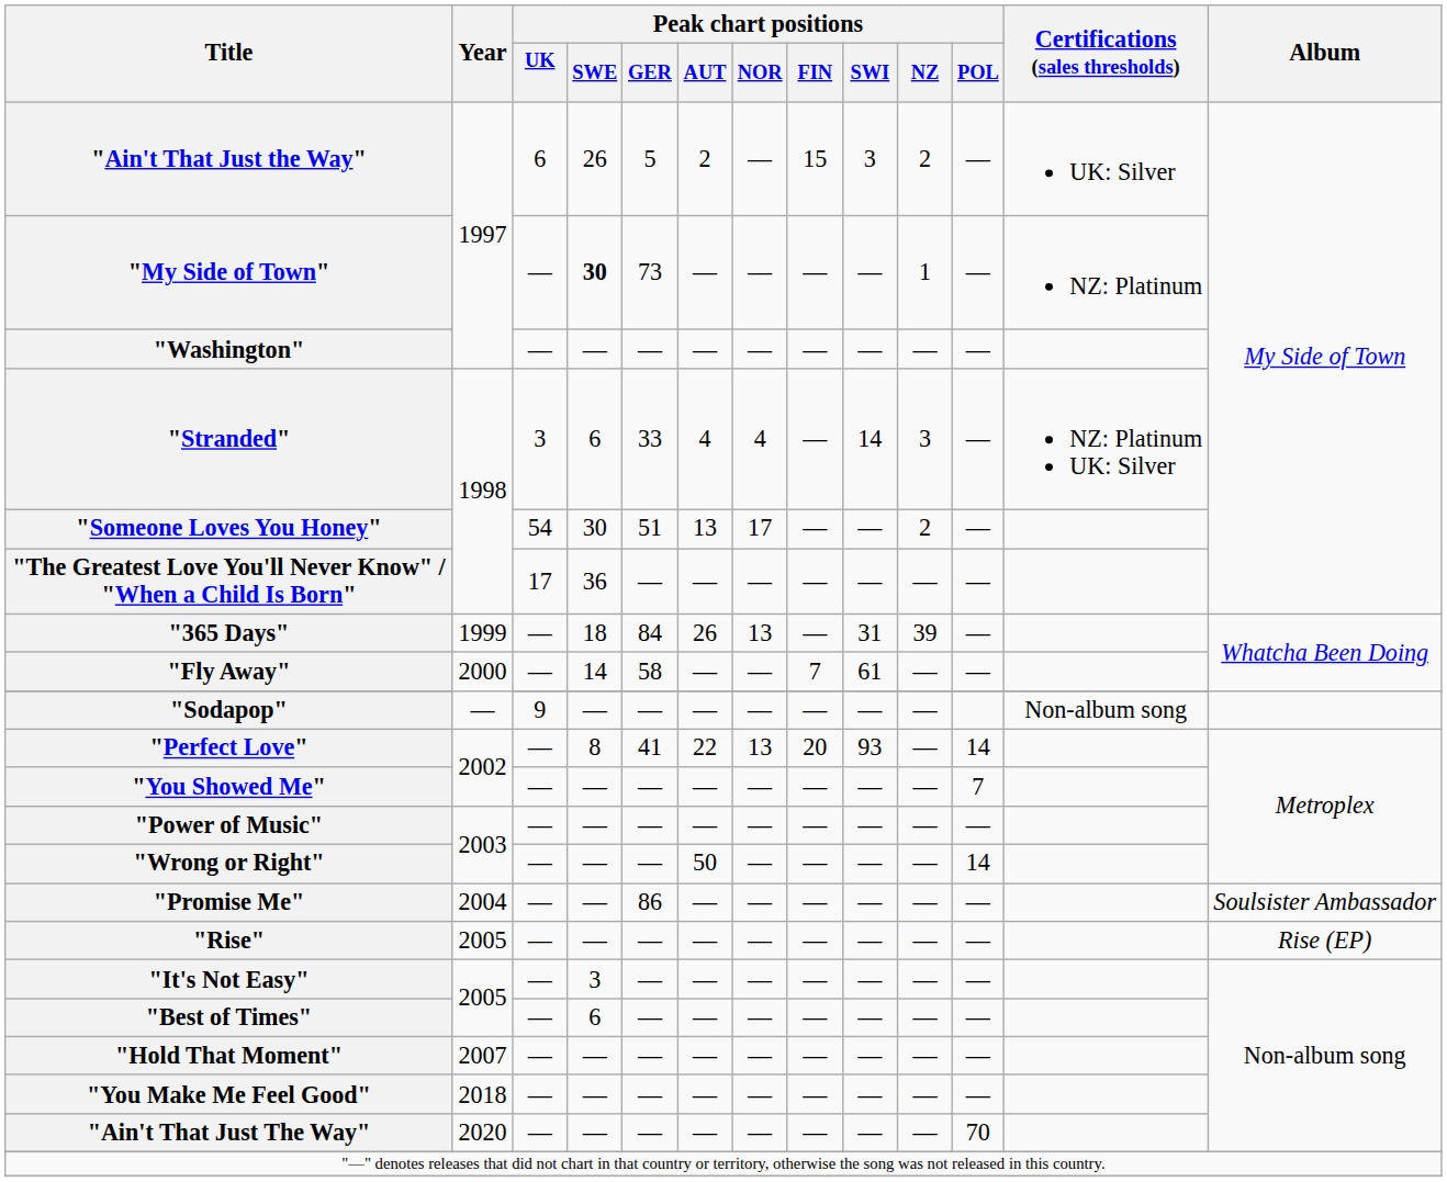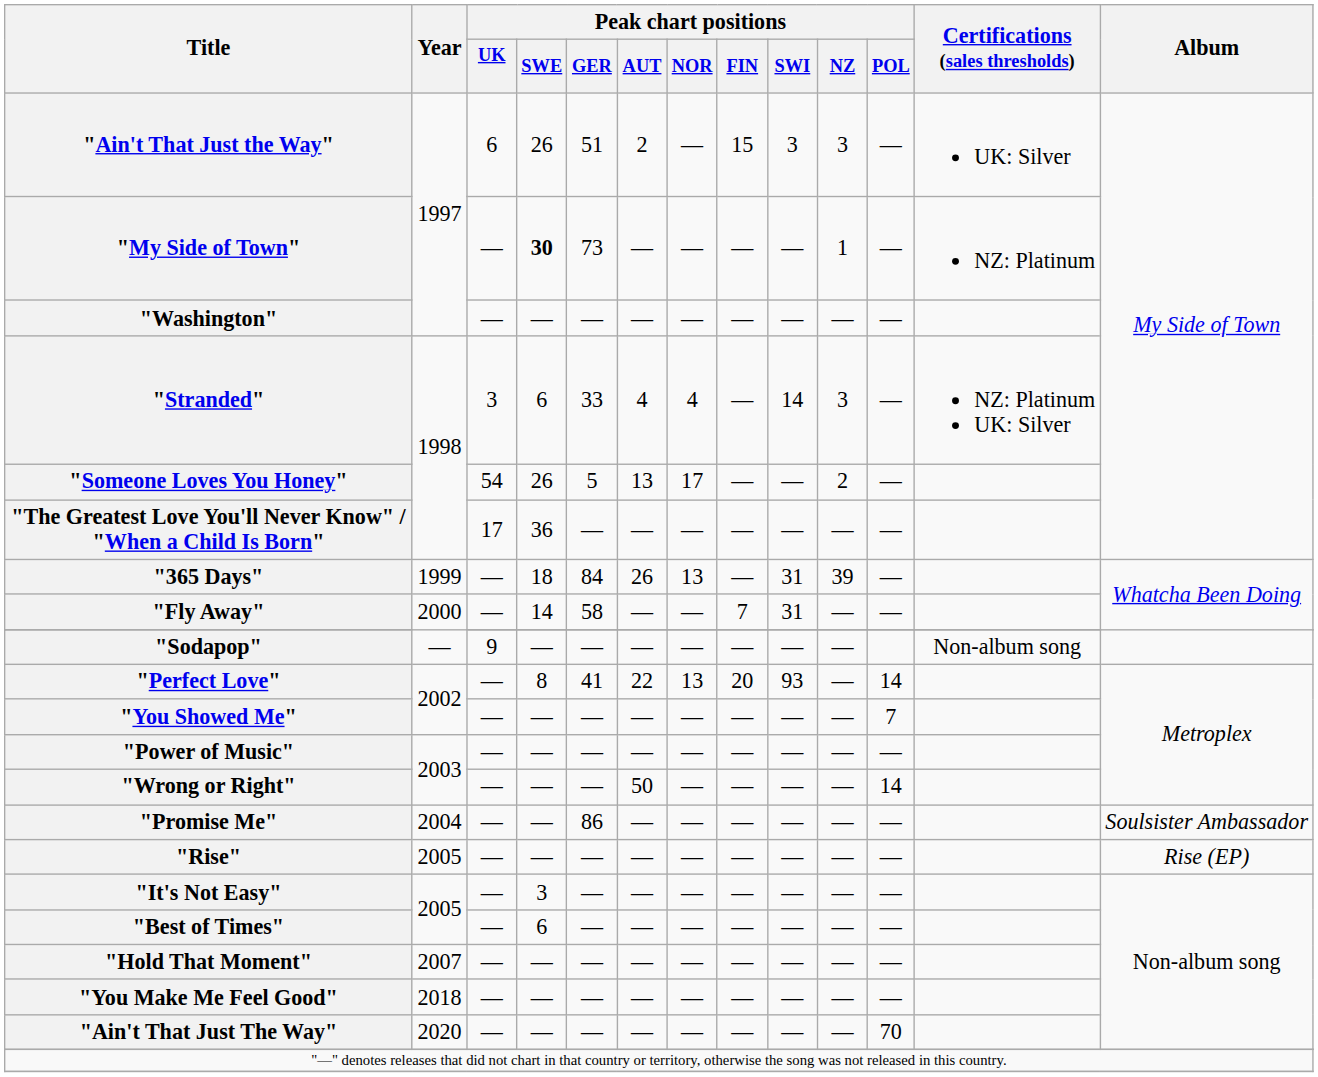 <table class="wikitable plainrowheaders" style="text-align:center;" border="1">
 <tr>
 <th scope="col" rowspan="2" style="width:18em;">Title</th>
 <th scope="col" rowspan="2">Year</th>
 <th colspan="9">Peak chart positions</th>
 <th rowspan="2"><a href='#'>Certifications</a><br><small>(<a href='#'>sales thresholds</a>)</small></th>
 <th rowspan=2>Album</th>
 </tr>
 <tr style=font-size:smaller>
 <th width=30><a href='#'>UK</a><br><br></th>
 <th width=30><a href='#'>SWE</a><br></th>
 <th width=30><a href='#'>GER</a><br></th>
 <th width=30><a href='#'>AUT</a><br></th>
 <th width=30><a href='#'>NOR</a><br></th>
 <th width=30><a href='#'>FIN</a><br></th>
 <th width=30><a href='#'>SWI</a><br></th>
 <th width=30><a href='#'>NZ</a></th>
 <th><a href='#'>POL</a><br></th>
 </tr>
 <tr>
 <th scope="row">"<a href='#'>Ain't That Just the Way</a>"</th>
 <td align="left" rowspan="3">1997</td>
 <td align="center">6</td>
 <td align="center">26</td>
-<td align="center">5</td>
+<td align="center">51</td>
 <td align="center">2</td>
 <td align="center">—</td>
 <td align="center">15</td>
 <td align="center">3</td>
-<td align="center">2</td>
+<td align="center">3</td>
 <td align="center">—</td>
 <td align=left><br><ul><li>UK: Silver</li></ul></td>
 <td align="center" rowspan="6"><em><a href='#'>My Side of Town</a></em></td>
 </tr>
 <tr>
 <th scope="row">"<a href='#'>My Side of Town</a>"</th>
 <td align="center">—</td>
 <td align="center"><strong>30</strong></td>
 <td align="center">73</td>
 <td align="center">—</td>
 <td align="center">—</td>
 <td align="center">—</td>
 <td align="center">—</td>
 <td align="center">1</td>
 <td align="center">—</td>
 <td align=left><br><ul><li>NZ: Platinum</li></ul></td>
 </tr>
 <tr>
 <th scope="row">"Washington"</th>
 <td align="center">—</td>
 <td align="center">—</td>
 <td align="center">—</td>
 <td align="center">—</td>
 <td align="center">—</td>
 <td align="center">—</td>
 <td align="center">—</td>
 <td align="center">—</td>
 <td align="center">—</td>
 <td></td>
 </tr>
 <tr>
 <th scope="row">"<a href='#'>Stranded</a>"</th>
 <td align="left" rowspan="3">1998</td>
 <td align="center">3</td>
 <td align="center">6</td>
 <td align="center">33</td>
 <td align="center">4</td>
 <td align="center">4</td>
 <td align="center">—</td>
 <td align="center">14</td>
 <td align="center">3</td>
 <td align="center">—</td>
 <td align=left><br><ul><li>NZ: Platinum</li><li>UK: Silver</li></ul></td>
 </tr>
 <tr>
 <th scope="row">"<a href='#'>Someone Loves You Honey</a>"</th>
 <td align="center">54</td>
-<td align="center">30</td>
-<td align="center">51</td>
+<td align="center">26</td>
+<td align="center">5</td>
 <td align="center">13</td>
 <td align="center">17</td>
 <td align="center">—</td>
 <td align="center">—</td>
 <td align="center">2</td>
 <td align="center">—</td>
 <td></td>
 </tr>
 <tr>
 <th scope="row">"The Greatest Love You'll Never Know" / "<a href='#'>When a Child Is Born</a>"</th>
 <td align="center">17</td>
 <td align="center">36</td>
 <td align="center">—</td>
 <td align="center">—</td>
 <td align="center">—</td>
 <td align="center">—</td>
 <td align="center">—</td>
 <td align="center">—</td>
 <td align="center">—</td>
 <td></td>
 </tr>
 <tr>
 <th scope="row">"365 Days"</th>
 <td align="left" rowspan="1">1999</td>
 <td align="center">—</td>
 <td align="center">18</td>
 <td align="center">84</td>
 <td align="center">26</td>
 <td align="center">13</td>
 <td align="center">—</td>
 <td align="center">31</td>
 <td align="center">39</td>
 <td align="center">—</td>
 <td align=left></td>
 <td align="center" rowspan="2"><em><a href='#'>Whatcha Been Doing</a></em></td>
 </tr>
 <tr>
 <th scope="row">"Fly Away"</th>
 <td align="left" rowspan="2">2000</td>
 <td align="center">—</td>
 <td align="center">14</td>
 <td align="center">58</td>
 <td align="center">—</td>
 <td align="center">—</td>
 <td align="center">7</td>
-<td align="center">61</td>
+<td align="center">31</td>
 <td align="center">—</td>
 <td align="center">—</td>
 <td></td>
 </tr>
 <tr>
 </tr>
 <tr>
 <th scope="row">"Sodapop"</th>
 <td align="center">—</td>
 <td align="center">9</td>
 <td align="center">—</td>
 <td align="center">—</td>
 <td align="center">—</td>
 <td align="center">—</td>
 <td align="center">—</td>
 <td align="center">—</td>
 <td align="center">—</td>
 <td></td>
 <td align="center" rowspan="1">Non-album song</td>
 </tr>
 <tr>
 <th scope="row">"<a href='#'>Perfect Love</a>"</th>
 <td align="left" rowspan="2">2002</td>
 <td align="center">—</td>
 <td align="center">8</td>
 <td align="center">41</td>
 <td align="center">22</td>
 <td align="center">13</td>
 <td align="center">20</td>
 <td align="center">93</td>
 <td align="center">—</td>
 <td align="center">14</td>
 <td></td>
 <td align="center" rowspan="4"><em>Metroplex</em></td>
 </tr>
 <tr>
 <th scope="row">"<a href='#'>You Showed Me</a>"</th>
 <td align="center">—</td>
 <td align="center">—</td>
 <td align="center">—</td>
 <td align="center">—</td>
 <td align="center">—</td>
 <td align="center">—</td>
 <td align="center">—</td>
 <td align="center">—</td>
 <td align="center">7</td>
 <td></td>
 </tr>
 <tr>
 <th scope="row">"Power of Music"</th>
 <td align="left" rowspan="2">2003</td>
 <td align="center">—</td>
 <td align="center">—</td>
 <td align="center">—</td>
 <td align="center">—</td>
 <td align="center">—</td>
 <td align="center">—</td>
 <td align="center">—</td>
 <td align="center">—</td>
 <td align="center">—</td>
 <td></td>
 </tr>
 <tr>
 <th scope="row">"Wrong or Right"</th>
 <td align="center">—</td>
 <td align="center">—</td>
 <td align="center">—</td>
 <td align="center">50</td>
 <td align="center">—</td>
 <td align="center">—</td>
 <td align="center">—</td>
 <td align="center">—</td>
 <td align="center">14</td>
 <td></td>
 </tr>
 <tr>
 <th scope="row">"Promise Me"</th>
 <td align="left" rowspan="1">2004</td>
 <td align="center">—</td>
 <td align="center">—</td>
 <td align="center">86</td>
 <td align="center">—</td>
 <td align="center">—</td>
 <td align="center">—</td>
 <td align="center">—</td>
 <td align="center">—</td>
 <td align="center">—</td>
 <td></td>
 <td align="center"><em>Soulsister Ambassador</em></td>
 </tr>
 <tr>
 <th scope="row">"Rise"</th>
 <td align="left" rowspan="1">2005</td>
 <td align="center">—</td>
 <td align="center">—</td>
 <td align="center">—</td>
 <td align="center">—</td>
 <td align="center">—</td>
 <td align="center">—</td>
 <td align="center">—</td>
 <td align="center">—</td>
 <td align="center">—</td>
 <td></td>
 <td align="center" rowspan="1"><em>Rise (EP)</em></td>
 </tr>
 <tr>
 <th scope="row">"It's Not Easy"</th>
 <td align="left" rowspan="2">2005</td>
 <td align="center">—</td>
 <td align="center">3</td>
 <td align="center">—</td>
 <td align="center">—</td>
 <td align="center">—</td>
 <td align="center">—</td>
 <td align="center">—</td>
 <td align="center">—</td>
 <td align="center">—</td>
 <td></td>
 <td align="center" rowspan="5">Non-album song</td>
 </tr>
 <tr>
 <th scope="row">"Best of Times"</th>
 <td align="center">—</td>
 <td align="center">6</td>
 <td align="center">—</td>
 <td align="center">—</td>
 <td align="center">—</td>
 <td align="center">—</td>
 <td align="center">—</td>
 <td align="center">—</td>
 <td align="center">—</td>
 <td></td>
 </tr>
 <tr>
 <th scope="row">"Hold That Moment"</th>
 <td align="left" rowspan="1">2007</td>
 <td align="center">—</td>
 <td align="center">—</td>
 <td align="center">—</td>
 <td align="center">—</td>
 <td align="center">—</td>
 <td align="center">—</td>
 <td align="center">—</td>
 <td align="center">—</td>
 <td align="center">—</td>
 <td></td>
 </tr>
 <tr>
 <th scope="row">"You Make Me Feel Good"</th>
 <td align="left" rowspan="1">2018</td>
 <td align="center">—</td>
 <td align="center">—</td>
 <td align="center">—</td>
 <td align="center">—</td>
 <td align="center">—</td>
 <td align="center">—</td>
 <td align="center">—</td>
 <td align="center">—</td>
 <td align="center">—</td>
 <td></td>
 </tr>
 <tr>
 <th scope="row">"Ain't That Just The Way"<br></th>
 <td align="left" rowspan="1">2020</td>
 <td align="center">—</td>
 <td align="center">—</td>
 <td align="center">—</td>
 <td align="center">—</td>
 <td align="center">—</td>
 <td align="center">—</td>
 <td align="center">—</td>
 <td align="center">—</td>
 <td align="center">70</td>
 <td></td>
 </tr>
 <tr>
 </tr>
 <tr>
 <td colspan="21" style="font-size:8pt">"—" denotes releases that did not chart in that country or territory, otherwise the song was not released in this country.</td>
 </tr>
 <tr>
 </tr>
 </table>
